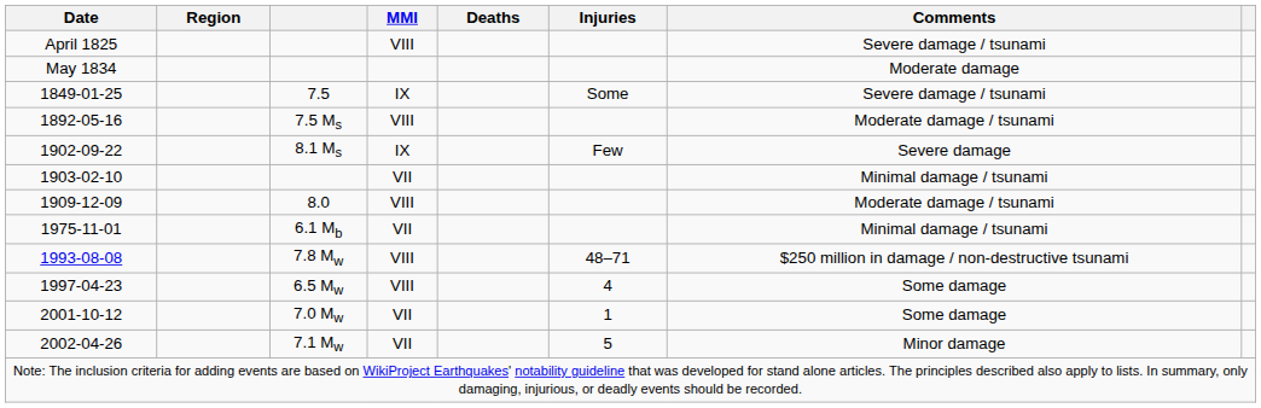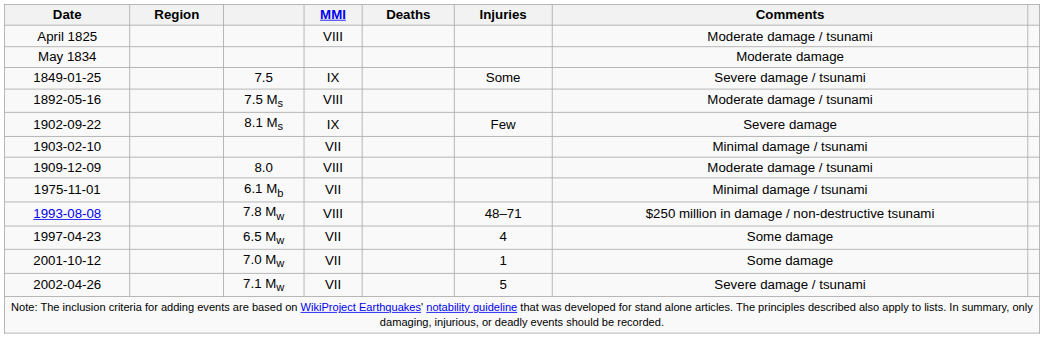 <table class="wikitable sortable" style="text-align: center;">
 <tr>
 <th>Date</th>
 <th>Region</th>
 <th></th>
 <th><a href='#'>MMI</a></th>
 <th>Deaths</th>
 <th>Injuries</th>
 <th>Comments</th>
 <th></th>
 </tr>
 <tr>
 <td>April 1825</td>
 <td></td>
 <td></td>
 <td>VIII</td>
 <td></td>
 <td></td>
-<td>Severe damage / tsunami</td>
+<td>Moderate damage  / tsunami</td>
 <td></td>
 </tr>
 <tr>
 <td>May 1834</td>
 <td></td>
 <td></td>
 <td></td>
 <td></td>
 <td></td>
 <td>Moderate damage</td>
 <td></td>
 </tr>
 <tr>
 <td>1849-01-25</td>
 <td></td>
 <td>7.5</td>
 <td>IX</td>
 <td></td>
 <td>Some</td>
 <td>Severe damage / tsunami</td>
 <td></td>
 </tr>
 <tr>
 <td>1892-05-16</td>
 <td></td>
 <td>7.5 M<sub>s</sub></td>
 <td>VIII</td>
 <td></td>
 <td></td>
 <td>Moderate damage / tsunami</td>
 <td></td>
 </tr>
 <tr>
 <td>1902-09-22</td>
 <td></td>
 <td>8.1 M<sub>s</sub></td>
 <td>IX</td>
 <td></td>
 <td>Few</td>
 <td>Severe damage</td>
 <td></td>
 </tr>
 <tr>
 <td>1903-02-10</td>
 <td></td>
 <td></td>
 <td>VII</td>
 <td></td>
 <td></td>
 <td>Minimal damage / tsunami</td>
 <td></td>
 </tr>
 <tr>
 <td>1909-12-09</td>
 <td></td>
 <td>8.0</td>
 <td>VIII</td>
 <td></td>
 <td></td>
 <td>Moderate damage  / tsunami</td>
 <td></td>
 </tr>
 <tr>
 <td>1975-11-01</td>
 <td></td>
 <td>6.1 M<sub>b</sub></td>
 <td>VII</td>
 <td></td>
 <td></td>
 <td>Minimal damage  / tsunami</td>
 <td></td>
 </tr>
 <tr>
 <td><a href='#'>1993-08-08</a></td>
 <td></td>
 <td>7.8 M<sub>w</sub></td>
 <td>VIII</td>
 <td></td>
 <td>48–71</td>
 <td>$250 million in damage / non-destructive tsunami</td>
 <td></td>
 </tr>
 <tr>
 <td>1997-04-23</td>
 <td></td>
 <td>6.5 M<sub>w</sub></td>
-<td>VIII</td>
+<td>VII</td>
 <td></td>
 <td>4</td>
 <td>Some damage</td>
 <td></td>
 </tr>
 <tr>
 <td>2001-10-12</td>
 <td></td>
 <td>7.0 M<sub>w</sub></td>
 <td>VII</td>
 <td></td>
 <td>1</td>
 <td>Some damage</td>
 <td></td>
 </tr>
 <tr>
 <td>2002-04-26</td>
 <td></td>
 <td>7.1 M<sub>w</sub></td>
 <td>VII</td>
 <td></td>
 <td>5</td>
-<td>Minor damage</td>
+<td>Severe damage / tsunami</td>
 <td></td>
 </tr>
 <tr class="sortbottom">
 <td colspan="9" style="text-align: center;"><small>Note: The inclusion criteria for adding events are based on <a href='#'>WikiProject Earthquakes</a>' <a href='#'>notability guideline</a> that was developed for stand alone articles. The principles described also apply to lists. In summary, only damaging, injurious, or deadly events should be recorded.</small></td>
 </tr>
 </table>
